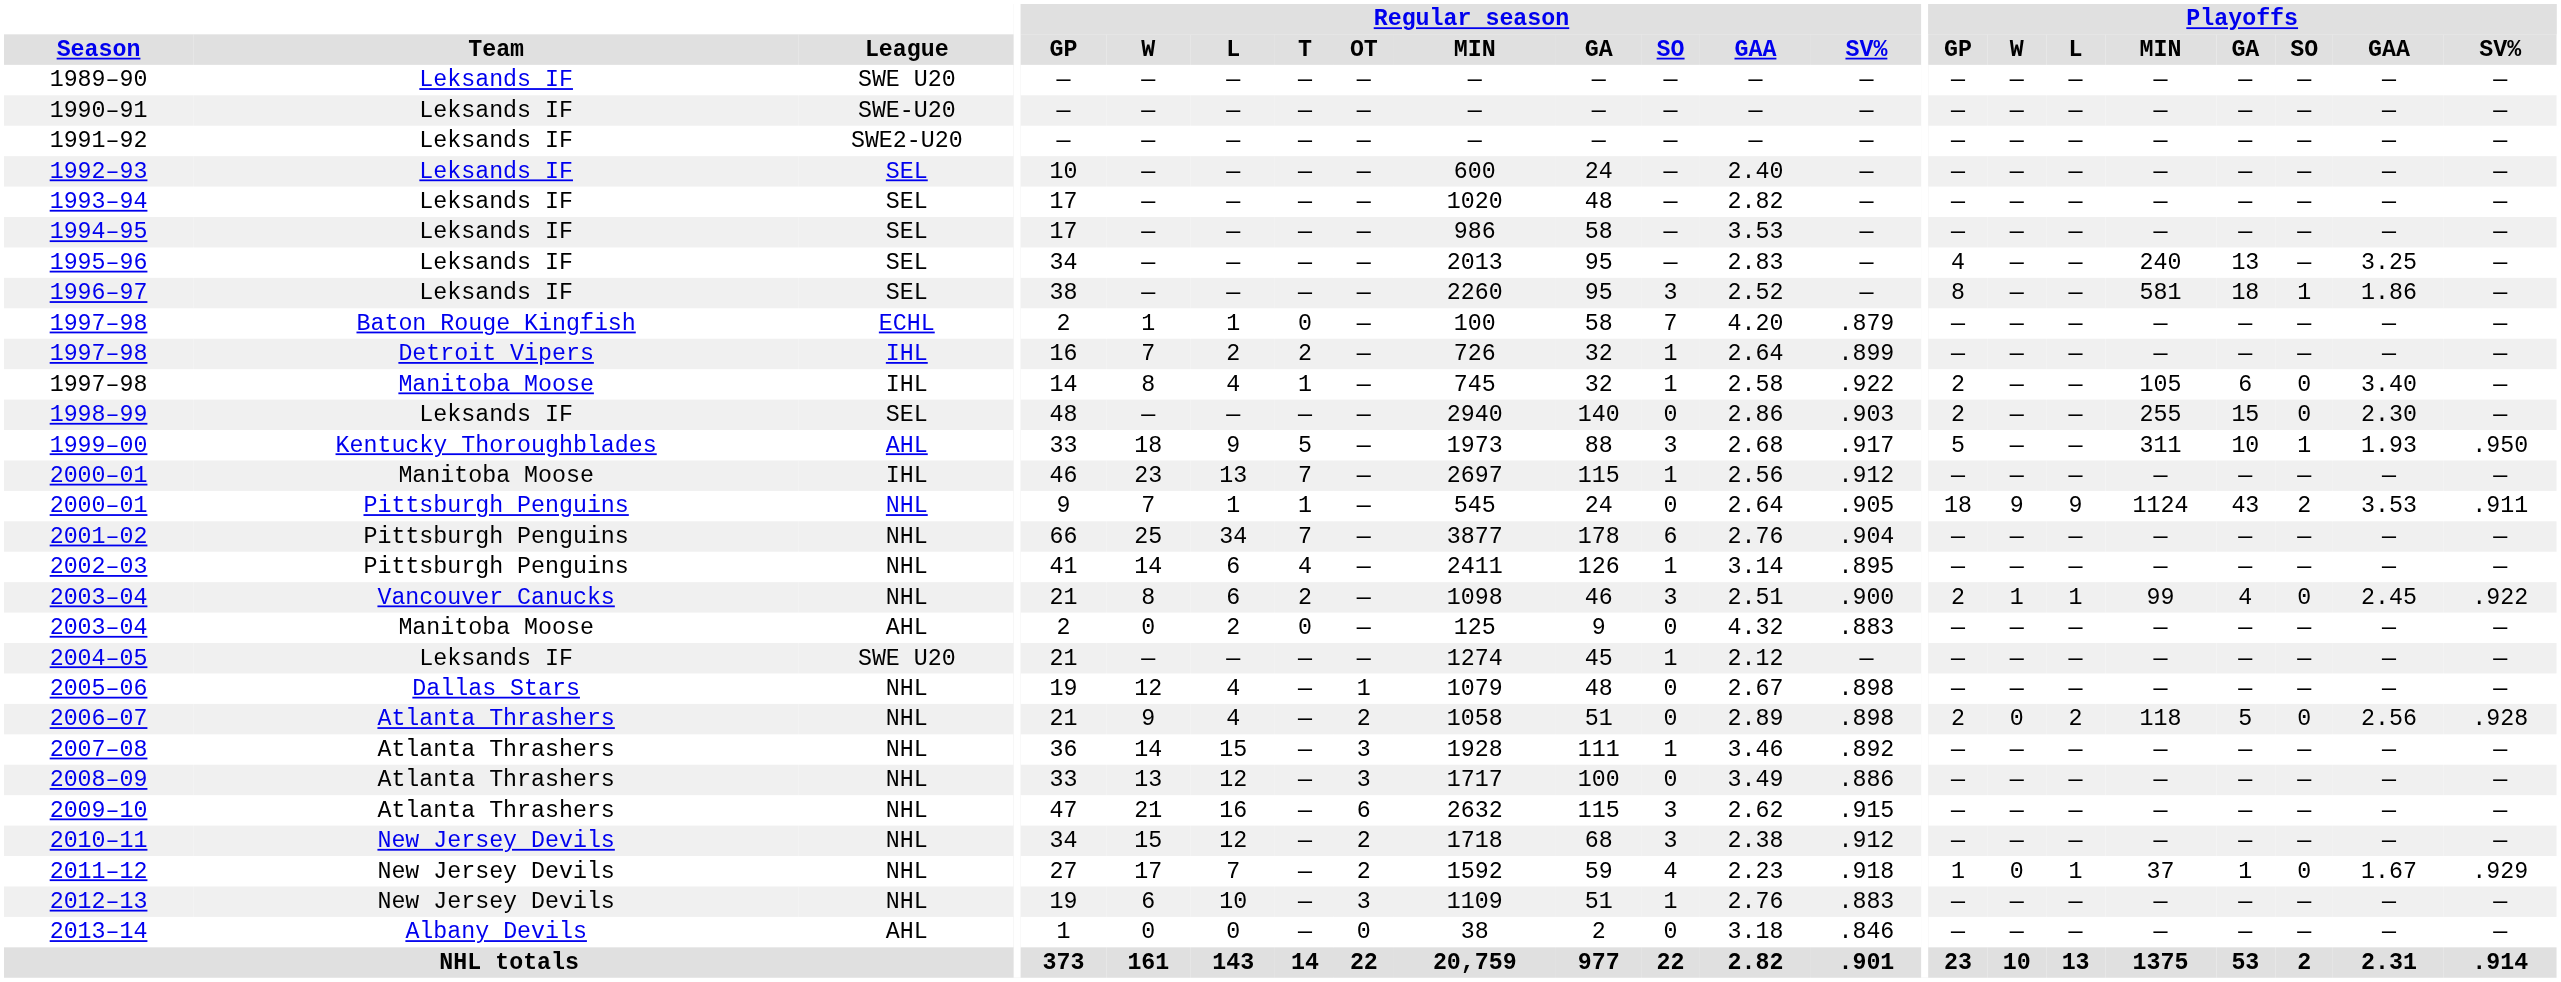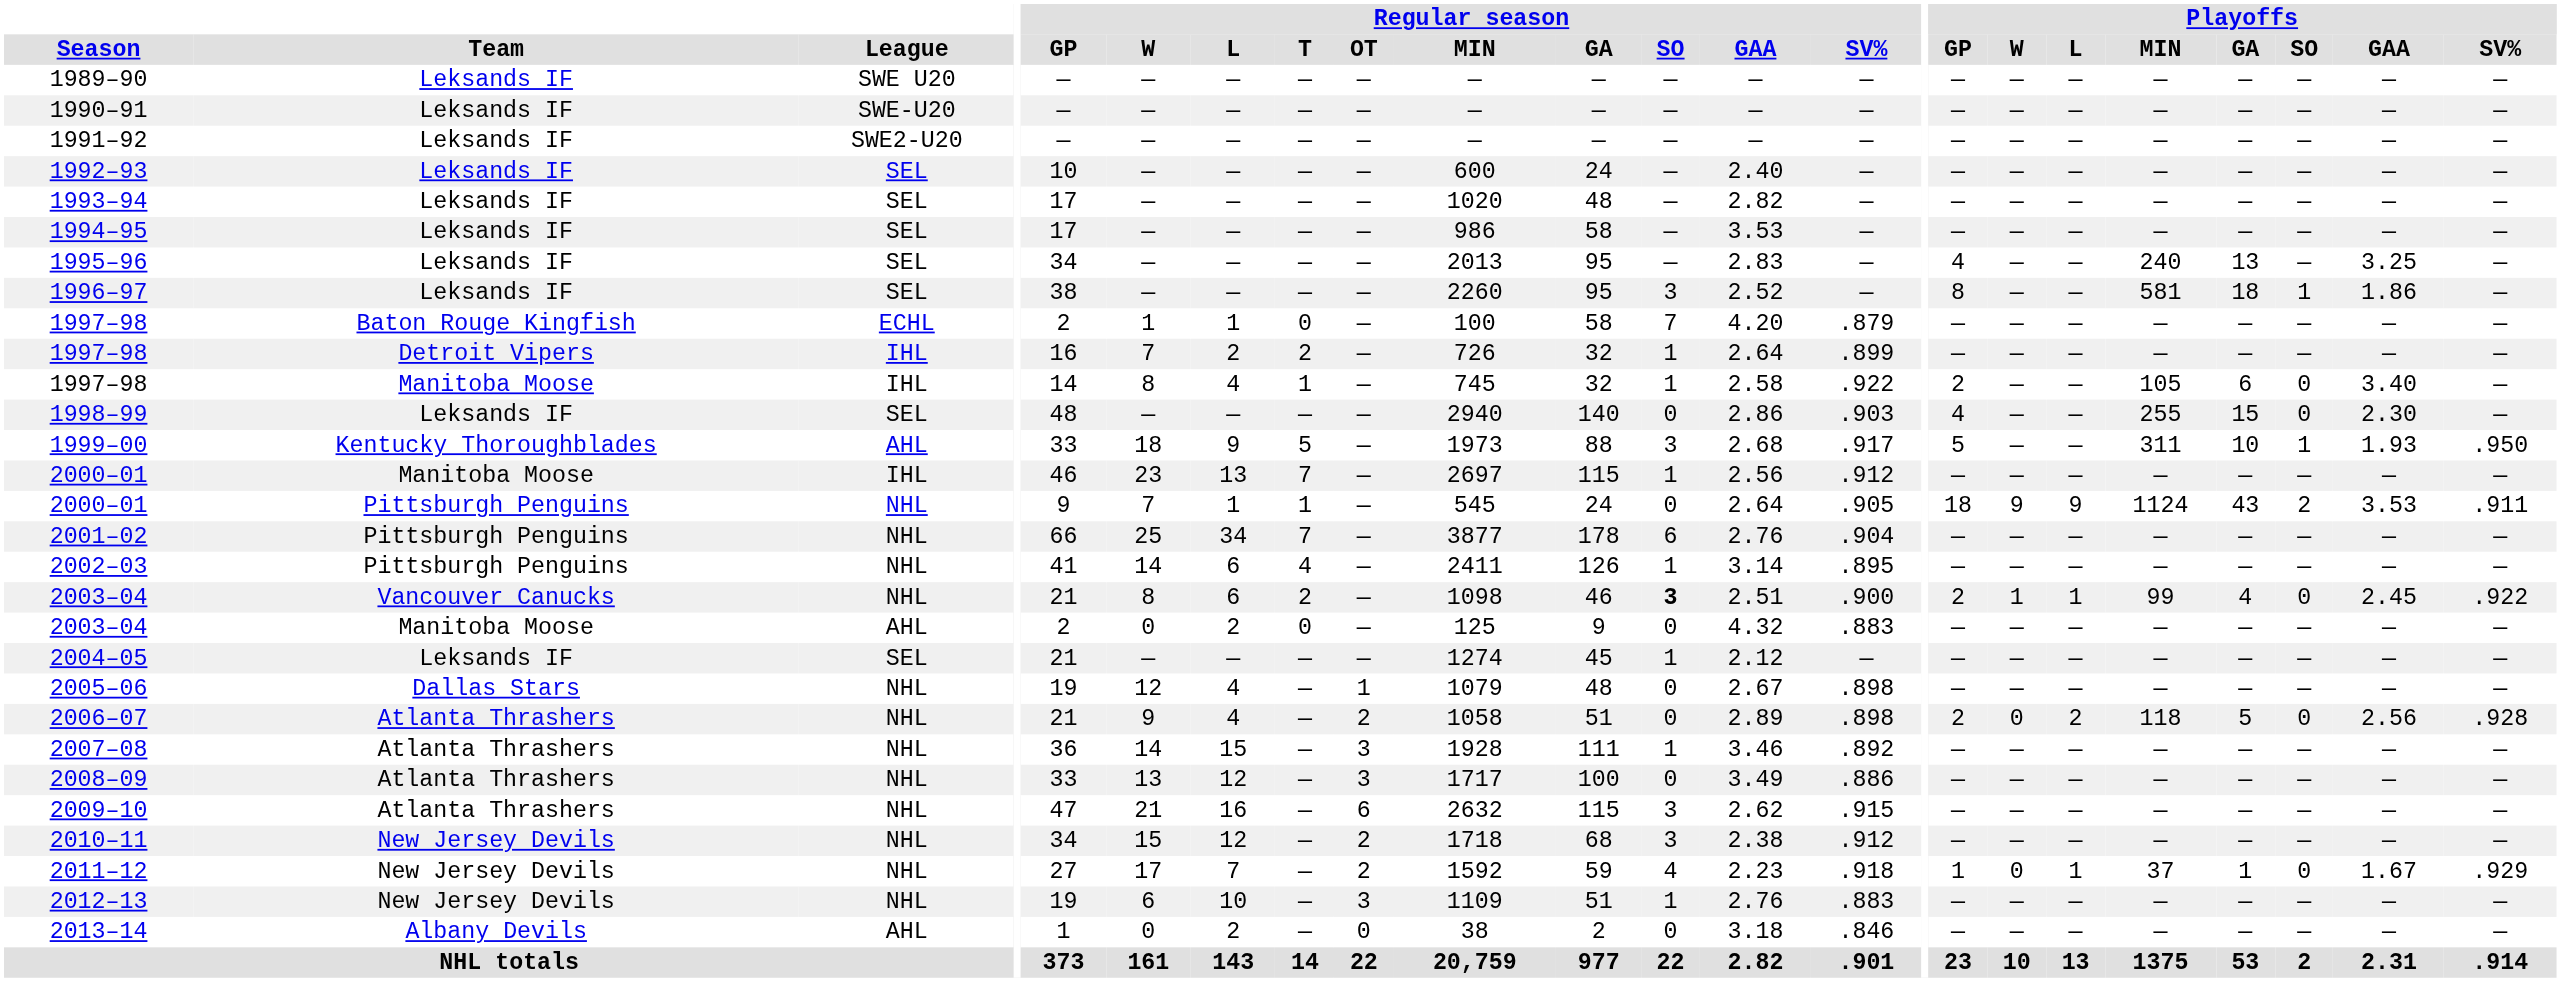 <table border="0" cellpadding="1" cellspacing="0" style="width:90%; text-align:center;">
 <tr bgcolor="#e0e0e0">
 <th colspan="3" bgcolor="#ffffff"></th>
 <th rowspan="99" bgcolor="#ffffff"></th>
 <th colspan="10" bgcolor="#e0e0e0"><a href='#'>Regular season</a></th>
 <th rowspan="99" bgcolor="#ffffff"></th>
 <th colspan="8" bgcolor="#e0e0e0"><a href='#'>Playoffs</a></th>
 </tr>
 <tr bgcolor="#e0e0e0">
 <th><a href='#'>Season</a></th>
 <th>Team</th>
 <th>League</th>
 <th>GP</th>
 <th>W</th>
 <th>L</th>
 <th>T</th>
 <th>OT</th>
 <th>MIN</th>
 <th>GA</th>
 <th><a href='#'>SO</a></th>
 <th><a href='#'>GAA</a></th>
 <th><a href='#'>SV%</a></th>
 <th>GP</th>
 <th>W</th>
 <th>L</th>
 <th>MIN</th>
 <th>GA</th>
 <th>SO</th>
 <th>GAA</th>
 <th>SV%</th>
 </tr>
 <tr>
 <td>1989–90</td>
 <td><a href='#'>Leksands IF</a></td>
 <td>SWE U20</td>
 <td>—</td>
 <td>—</td>
 <td>—</td>
 <td>—</td>
 <td>—</td>
 <td>—</td>
 <td>—</td>
 <td>—</td>
 <td>—</td>
 <td>—</td>
 <td>—</td>
 <td>—</td>
 <td>—</td>
 <td>—</td>
 <td>—</td>
 <td>—</td>
 <td>—</td>
 <td>—</td>
 </tr>
 <tr bgcolor="#f0f0f0">
 <td>1990–91</td>
 <td>Leksands IF</td>
 <td>SWE-U20</td>
 <td>—</td>
 <td>—</td>
 <td>—</td>
 <td>—</td>
 <td>—</td>
 <td>—</td>
 <td>—</td>
 <td>—</td>
 <td>—</td>
 <td>—</td>
 <td>—</td>
 <td>—</td>
 <td>—</td>
 <td>—</td>
 <td>—</td>
 <td>—</td>
 <td>—</td>
 <td>—</td>
 </tr>
 <tr>
 <td>1991–92</td>
 <td>Leksands IF</td>
 <td>SWE2-U20</td>
 <td>—</td>
 <td>—</td>
 <td>—</td>
 <td>—</td>
 <td>—</td>
 <td>—</td>
 <td>—</td>
 <td>—</td>
 <td>—</td>
 <td>—</td>
 <td>—</td>
 <td>—</td>
 <td>—</td>
 <td>—</td>
 <td>—</td>
 <td>—</td>
 <td>—</td>
 <td>—</td>
 </tr>
 <tr bgcolor="#f0f0f0">
 <td><a href='#'>1992–93</a></td>
 <td><a href='#'>Leksands IF</a></td>
 <td><a href='#'>SEL</a></td>
 <td>10</td>
 <td>—</td>
 <td>—</td>
 <td>—</td>
 <td>—</td>
 <td>600</td>
 <td>24</td>
 <td>—</td>
 <td>2.40</td>
 <td>—</td>
 <td>—</td>
 <td>—</td>
 <td>—</td>
 <td>—</td>
 <td>—</td>
 <td>—</td>
 <td>—</td>
 <td>—</td>
 </tr>
 <tr>
 <td><a href='#'>1993–94</a></td>
 <td>Leksands IF</td>
 <td>SEL</td>
 <td>17</td>
 <td>—</td>
 <td>—</td>
 <td>—</td>
 <td>—</td>
 <td>1020</td>
 <td>48</td>
 <td>—</td>
 <td>2.82</td>
 <td>—</td>
 <td>—</td>
 <td>—</td>
 <td>—</td>
 <td>—</td>
 <td>—</td>
 <td>—</td>
 <td>—</td>
 <td>—</td>
 </tr>
 <tr bgcolor="#f0f0f0">
 <td><a href='#'>1994–95</a></td>
 <td>Leksands IF</td>
 <td>SEL</td>
 <td>17</td>
 <td>—</td>
 <td>—</td>
 <td>—</td>
 <td>—</td>
 <td>986</td>
 <td>58</td>
 <td>—</td>
 <td>3.53</td>
 <td>—</td>
 <td>—</td>
 <td>—</td>
 <td>—</td>
 <td>—</td>
 <td>—</td>
 <td>—</td>
 <td>—</td>
 <td>—</td>
 </tr>
 <tr>
 <td><a href='#'>1995–96</a></td>
 <td>Leksands IF</td>
 <td>SEL</td>
 <td>34</td>
 <td>—</td>
 <td>—</td>
 <td>—</td>
 <td>—</td>
 <td>2013</td>
 <td>95</td>
 <td>—</td>
 <td>2.83</td>
 <td>—</td>
 <td>4</td>
 <td>—</td>
 <td>—</td>
 <td>240</td>
 <td>13</td>
 <td>—</td>
 <td>3.25</td>
 <td>—</td>
 </tr>
 <tr bgcolor="#f0f0f0">
 <td><a href='#'>1996–97</a></td>
 <td>Leksands IF</td>
 <td>SEL</td>
 <td>38</td>
 <td>—</td>
 <td>—</td>
 <td>—</td>
 <td>—</td>
 <td>2260</td>
 <td>95</td>
 <td>3</td>
 <td>2.52</td>
 <td>—</td>
 <td>8</td>
 <td>—</td>
 <td>—</td>
 <td>581</td>
 <td>18</td>
 <td>1</td>
 <td>1.86</td>
 <td>—</td>
 </tr>
 <tr>
 <td><a href='#'>1997–98</a></td>
 <td><a href='#'>Baton Rouge Kingfish</a></td>
 <td><a href='#'>ECHL</a></td>
 <td>2</td>
 <td>1</td>
 <td>1</td>
 <td>0</td>
 <td>—</td>
 <td>100</td>
 <td>58</td>
 <td>7</td>
 <td>4.20</td>
 <td>.879</td>
 <td>—</td>
 <td>—</td>
 <td>—</td>
 <td>—</td>
 <td>—</td>
 <td>—</td>
 <td>—</td>
 <td>—</td>
 </tr>
 <tr bgcolor="#f0f0f0">
 <td><a href='#'>1997–98</a></td>
 <td><a href='#'>Detroit Vipers</a></td>
 <td><a href='#'>IHL</a></td>
 <td>16</td>
 <td>7</td>
 <td>2</td>
 <td>2</td>
 <td>—</td>
 <td>726</td>
 <td>32</td>
 <td>1</td>
 <td>2.64</td>
 <td>.899</td>
 <td>—</td>
 <td>—</td>
 <td>—</td>
 <td>—</td>
 <td>—</td>
 <td>—</td>
 <td>—</td>
 <td>—</td>
 </tr>
 <tr>
 <td>1997–98</td>
 <td><a href='#'>Manitoba Moose</a></td>
 <td>IHL</td>
 <td>14</td>
 <td>8</td>
 <td>4</td>
 <td>1</td>
 <td>—</td>
 <td>745</td>
 <td>32</td>
 <td>1</td>
 <td>2.58</td>
 <td>.922</td>
 <td>2</td>
 <td>—</td>
 <td>—</td>
 <td>105</td>
 <td>6</td>
 <td>0</td>
 <td>3.40</td>
 <td>—</td>
 </tr>
 <tr bgcolor="#f0f0f0">
 <td><a href='#'>1998–99</a></td>
 <td>Leksands IF</td>
 <td>SEL</td>
 <td>48</td>
 <td>—</td>
 <td>—</td>
 <td>—</td>
 <td>—</td>
 <td>2940</td>
 <td>140</td>
 <td>0</td>
 <td>2.86</td>
 <td>.903</td>
-<td>2</td>
+<td>4</td>
 <td>—</td>
 <td>—</td>
 <td>255</td>
 <td>15</td>
 <td>0</td>
 <td>2.30</td>
 <td>—</td>
 </tr>
 <tr>
 <td><a href='#'>1999–00</a></td>
 <td><a href='#'>Kentucky Thoroughblades</a></td>
 <td><a href='#'>AHL</a></td>
 <td>33</td>
 <td>18</td>
 <td>9</td>
 <td>5</td>
 <td>—</td>
 <td>1973</td>
 <td>88</td>
 <td>3</td>
 <td>2.68</td>
 <td>.917</td>
 <td>5</td>
 <td>—</td>
 <td>—</td>
 <td>311</td>
 <td>10</td>
 <td>1</td>
 <td>1.93</td>
 <td>.950</td>
 </tr>
 <tr bgcolor="#f0f0f0">
 <td><a href='#'>2000–01</a></td>
 <td>Manitoba Moose</td>
 <td>IHL</td>
 <td>46</td>
 <td>23</td>
 <td>13</td>
 <td>7</td>
 <td>—</td>
 <td>2697</td>
 <td>115</td>
 <td>1</td>
 <td>2.56</td>
 <td>.912</td>
 <td>—</td>
 <td>—</td>
 <td>—</td>
 <td>—</td>
 <td>—</td>
 <td>—</td>
 <td>—</td>
 <td>—</td>
 </tr>
 <tr>
 <td><a href='#'>2000–01</a></td>
 <td><a href='#'>Pittsburgh Penguins</a></td>
 <td><a href='#'>NHL</a></td>
 <td>9</td>
 <td>7</td>
 <td>1</td>
 <td>1</td>
 <td>—</td>
 <td>545</td>
 <td>24</td>
 <td>0</td>
 <td>2.64</td>
 <td>.905</td>
 <td>18</td>
 <td>9</td>
 <td>9</td>
 <td>1124</td>
 <td>43</td>
 <td>2</td>
 <td>3.53</td>
 <td>.911</td>
 </tr>
 <tr bgcolor="#f0f0f0">
 <td><a href='#'>2001–02</a></td>
 <td>Pittsburgh Penguins</td>
 <td>NHL</td>
 <td>66</td>
 <td>25</td>
 <td>34</td>
 <td>7</td>
 <td>—</td>
 <td>3877</td>
 <td>178</td>
 <td>6</td>
 <td>2.76</td>
 <td>.904</td>
 <td>—</td>
 <td>—</td>
 <td>—</td>
 <td>—</td>
 <td>—</td>
 <td>—</td>
 <td>—</td>
 <td>—</td>
 </tr>
 <tr>
 <td><a href='#'>2002–03</a></td>
 <td>Pittsburgh Penguins</td>
 <td>NHL</td>
 <td>41</td>
 <td>14</td>
 <td>6</td>
 <td>4</td>
 <td>—</td>
 <td>2411</td>
 <td>126</td>
 <td>1</td>
 <td>3.14</td>
 <td>.895</td>
 <td>—</td>
 <td>—</td>
 <td>—</td>
 <td>—</td>
 <td>—</td>
 <td>—</td>
 <td>—</td>
 <td>—</td>
 </tr>
 <tr bgcolor="#f0f0f0">
 <td><a href='#'>2003–04</a></td>
 <td><a href='#'>Vancouver Canucks</a></td>
 <td>NHL</td>
 <td>21</td>
 <td>8</td>
 <td>6</td>
 <td>2</td>
 <td>—</td>
 <td>1098</td>
 <td>46</td>
-<td>3</td>
+<td><strong>3</strong></td>
 <td>2.51</td>
 <td>.900</td>
 <td>2</td>
 <td>1</td>
 <td>1</td>
 <td>99</td>
 <td>4</td>
 <td>0</td>
 <td>2.45</td>
 <td>.922</td>
 </tr>
 <tr>
 <td><a href='#'>2003–04</a></td>
 <td>Manitoba Moose</td>
 <td>AHL</td>
 <td>2</td>
 <td>0</td>
 <td>2</td>
 <td>0</td>
 <td>—</td>
 <td>125</td>
 <td>9</td>
 <td>0</td>
 <td>4.32</td>
 <td>.883</td>
 <td>—</td>
 <td>—</td>
 <td>—</td>
 <td>—</td>
 <td>—</td>
 <td>—</td>
 <td>—</td>
 <td>—</td>
 </tr>
 <tr bgcolor="#f0f0f0">
 <td><a href='#'>2004–05</a></td>
 <td>Leksands IF</td>
-<td>SWE U20</td>
+<td>SEL</td>
 <td>21</td>
 <td>—</td>
 <td>—</td>
 <td>—</td>
 <td>—</td>
 <td>1274</td>
 <td>45</td>
 <td>1</td>
 <td>2.12</td>
 <td>—</td>
 <td>—</td>
 <td>—</td>
 <td>—</td>
 <td>—</td>
 <td>—</td>
 <td>—</td>
 <td>—</td>
 <td>—</td>
 </tr>
 <tr>
 <td><a href='#'>2005–06</a></td>
 <td><a href='#'>Dallas Stars</a></td>
 <td>NHL</td>
 <td>19</td>
 <td>12</td>
 <td>4</td>
 <td>—</td>
 <td>1</td>
 <td>1079</td>
 <td>48</td>
 <td>0</td>
 <td>2.67</td>
 <td>.898</td>
 <td>—</td>
 <td>—</td>
 <td>—</td>
 <td>—</td>
 <td>—</td>
 <td>—</td>
 <td>—</td>
 <td>—</td>
 </tr>
 <tr bgcolor="#f0f0f0">
 <td><a href='#'>2006–07</a></td>
 <td><a href='#'>Atlanta Thrashers</a></td>
 <td>NHL</td>
 <td>21</td>
 <td>9</td>
 <td>4</td>
 <td>—</td>
 <td>2</td>
 <td>1058</td>
 <td>51</td>
 <td>0</td>
 <td>2.89</td>
 <td>.898</td>
 <td>2</td>
 <td>0</td>
 <td>2</td>
 <td>118</td>
 <td>5</td>
 <td>0</td>
 <td>2.56</td>
 <td>.928</td>
 </tr>
 <tr>
 <td><a href='#'>2007–08</a></td>
 <td>Atlanta Thrashers</td>
 <td>NHL</td>
 <td>36</td>
 <td>14</td>
 <td>15</td>
 <td>—</td>
 <td>3</td>
 <td>1928</td>
 <td>111</td>
 <td>1</td>
 <td>3.46</td>
 <td>.892</td>
 <td>—</td>
 <td>—</td>
 <td>—</td>
 <td>—</td>
 <td>—</td>
 <td>—</td>
 <td>—</td>
 <td>—</td>
 </tr>
 <tr bgcolor="#f0f0f0">
 <td><a href='#'>2008–09</a></td>
 <td>Atlanta Thrashers</td>
 <td>NHL</td>
 <td>33</td>
 <td>13</td>
 <td>12</td>
 <td>—</td>
 <td>3</td>
 <td>1717</td>
 <td>100</td>
 <td>0</td>
 <td>3.49</td>
 <td>.886</td>
 <td>—</td>
 <td>—</td>
 <td>—</td>
 <td>—</td>
 <td>—</td>
 <td>—</td>
 <td>—</td>
 <td>—</td>
 </tr>
 <tr>
 <td><a href='#'>2009–10</a></td>
 <td>Atlanta Thrashers</td>
 <td>NHL</td>
 <td>47</td>
 <td>21</td>
 <td>16</td>
 <td>—</td>
 <td>6</td>
 <td>2632</td>
 <td>115</td>
 <td>3</td>
 <td>2.62</td>
 <td>.915</td>
 <td>—</td>
 <td>—</td>
 <td>—</td>
 <td>—</td>
 <td>—</td>
 <td>—</td>
 <td>—</td>
 <td>—</td>
 </tr>
 <tr bgcolor="#f0f0f0">
 <td><a href='#'>2010–11</a></td>
 <td><a href='#'>New Jersey Devils</a></td>
 <td>NHL</td>
 <td>34</td>
 <td>15</td>
 <td>12</td>
 <td>—</td>
 <td>2</td>
 <td>1718</td>
 <td>68</td>
 <td>3</td>
 <td>2.38</td>
 <td>.912</td>
 <td>—</td>
 <td>—</td>
 <td>—</td>
 <td>—</td>
 <td>—</td>
 <td>—</td>
 <td>—</td>
 <td>—</td>
 </tr>
 <tr>
 <td><a href='#'>2011–12</a></td>
 <td>New Jersey Devils</td>
 <td>NHL</td>
 <td>27</td>
 <td>17</td>
 <td>7</td>
 <td>—</td>
 <td>2</td>
 <td>1592</td>
 <td>59</td>
 <td>4</td>
 <td>2.23</td>
 <td>.918</td>
 <td>1</td>
 <td>0</td>
 <td>1</td>
 <td>37</td>
 <td>1</td>
 <td>0</td>
 <td>1.67</td>
 <td>.929</td>
 </tr>
 <tr bgcolor="#f0f0f0">
 <td><a href='#'>2012–13</a></td>
 <td>New Jersey Devils</td>
 <td>NHL</td>
 <td>19</td>
 <td>6</td>
 <td>10</td>
 <td>—</td>
 <td>3</td>
 <td>1109</td>
 <td>51</td>
 <td>1</td>
 <td>2.76</td>
 <td>.883</td>
 <td>—</td>
 <td>—</td>
 <td>—</td>
 <td>—</td>
 <td>—</td>
 <td>—</td>
 <td>—</td>
 <td>—</td>
 </tr>
 <tr>
 <td><a href='#'>2013–14</a></td>
 <td><a href='#'>Albany Devils</a></td>
 <td>AHL</td>
 <td>1</td>
 <td>0</td>
-<td>0</td>
+<td>2</td>
 <td>—</td>
 <td>0</td>
 <td>38</td>
 <td>2</td>
 <td>0</td>
 <td>3.18</td>
 <td>.846</td>
 <td>—</td>
 <td>—</td>
 <td>—</td>
 <td>—</td>
 <td>—</td>
 <td>—</td>
 <td>—</td>
 <td>—</td>
 </tr>
 <tr bgcolor="#e0e0e0">
 <th colspan="3">NHL totals</th>
 <th>373</th>
 <th>161</th>
 <th>143</th>
 <th>14</th>
 <th>22</th>
 <th>20,759</th>
 <th>977</th>
 <th>22</th>
 <th>2.82</th>
 <th>.901</th>
 <th>23</th>
 <th>10</th>
 <th>13</th>
 <th>1375</th>
 <th>53</th>
 <th>2</th>
 <th>2.31</th>
 <th>.914</th>
 </tr>
 </table>
